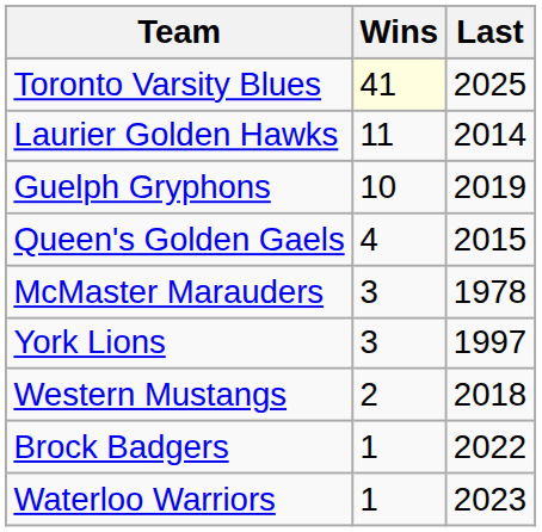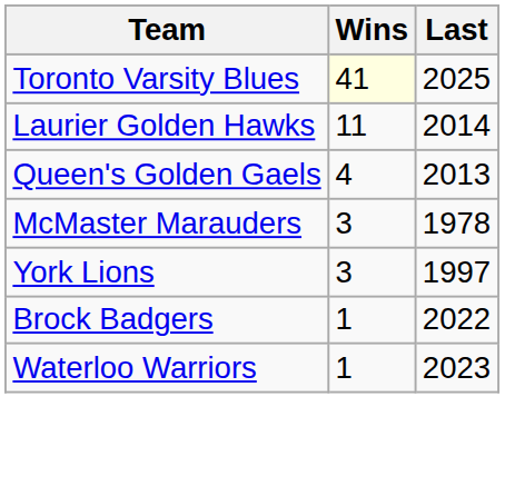 <table class="wikitable sortable" style="font-size: 90%">
 <tr>
 <th>Team</th>
 <th>Wins</th>
 <th>Last</th>
 </tr>
 <tr>
 <td><a href='#'>Toronto Varsity Blues</a></td>
 <td style="background: lightyellow;">41</td>
 <td>2025</td>
 </tr>
 <tr>
 <td><a href='#'>Laurier Golden Hawks</a></td>
 <td>11</td>
 <td>2014</td>
 </tr>
 <tr>
-<td><a href='#'>Guelph Gryphons</a></td>
-<td>10</td>
-<td>2019</td>
-</tr>
-<tr>
 <td><a href='#'>Queen's Golden Gaels</a></td>
 <td>4</td>
-<td>2015</td>
+<td>2013</td>
 </tr>
 <tr>
 <td><a href='#'>McMaster Marauders</a></td>
 <td>3</td>
 <td>1978</td>
 </tr>
 <tr>
 <td><a href='#'>York Lions</a></td>
 <td>3</td>
 <td>1997</td>
 </tr>
 <tr>
-<td><a href='#'>Western Mustangs</a></td>
-<td>2</td>
-<td>2018</td>
-</tr>
-<tr>
 <td><a href='#'>Brock Badgers</a></td>
 <td>1</td>
 <td>2022</td>
 </tr>
 <tr>
 <td><a href='#'>Waterloo Warriors</a></td>
 <td>1</td>
 <td>2023</td>
 </tr>
 </table>
